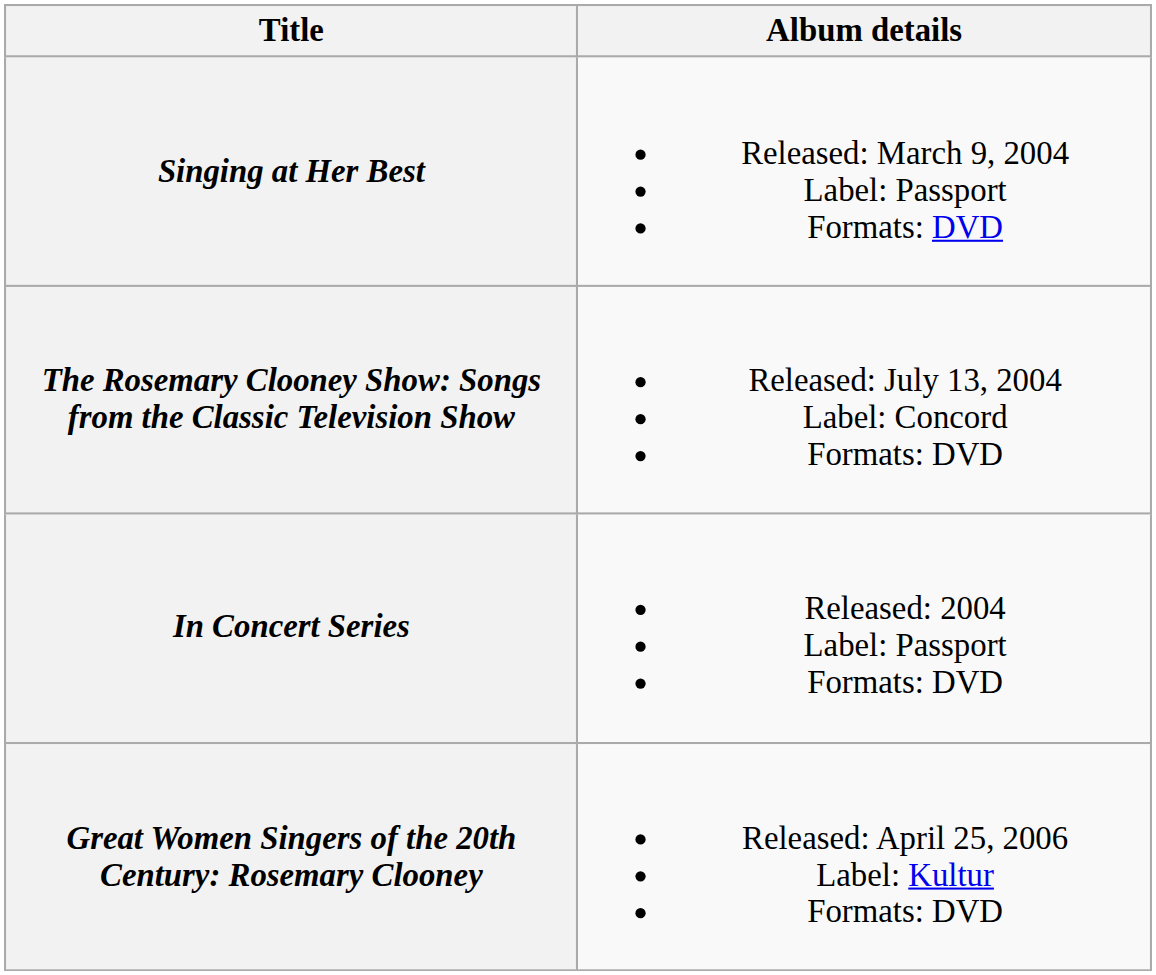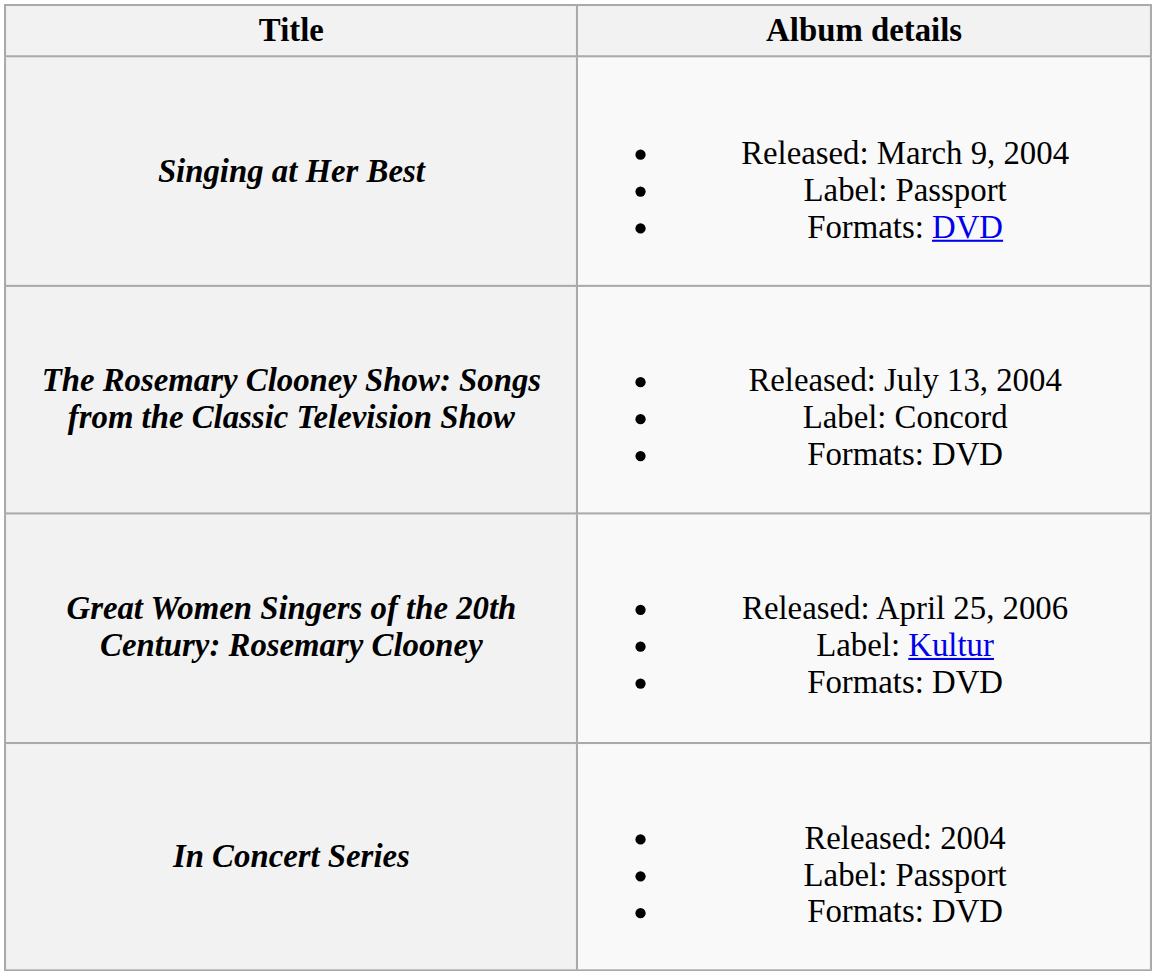 <table class="wikitable plainrowheaders" style="text-align:center;">
 <tr>
 <th scope="col" style="width:17em;">Title</th>
 <th scope="col" style="width:17em;">Album details</th>
 </tr>
 <tr>
 <th scope="row"><em>Singing at Her Best</em></th>
 <td><br><ul><li>Released: March 9, 2004</li><li>Label: Passport</li><li>Formats: <a href='#'>DVD</a></li></ul></td>
 </tr>
 <tr>
 <th scope="row"><em>The Rosemary Clooney Show: Songs from the Classic Television Show</em></th>
 <td><br><ul><li>Released: July 13, 2004</li><li>Label: Concord</li><li>Formats: DVD</li></ul></td>
 </tr>
 <tr>
+<th scope="row"><em>Great Women Singers of the 20th Century: Rosemary Clooney</em></th>
+<td><br><ul><li>Released: April 25, 2006</li><li>Label: <a href='#'>Kultur</a></li><li>Formats: DVD</li></ul></td>
+</tr>
+<tr>
 <th scope="row"><em>In Concert Series</em></th>
 <td><br><ul><li>Released: 2004</li><li>Label: Passport</li><li>Formats: DVD</li></ul></td>
 </tr>
 <tr>
-<th scope="row"><em>Great Women Singers of the 20th Century: Rosemary Clooney</em></th>
-<td><br><ul><li>Released: April 25, 2006</li><li>Label: <a href='#'>Kultur</a></li><li>Formats: DVD</li></ul></td>
-</tr>
-<tr>
 </tr>
 </table>
